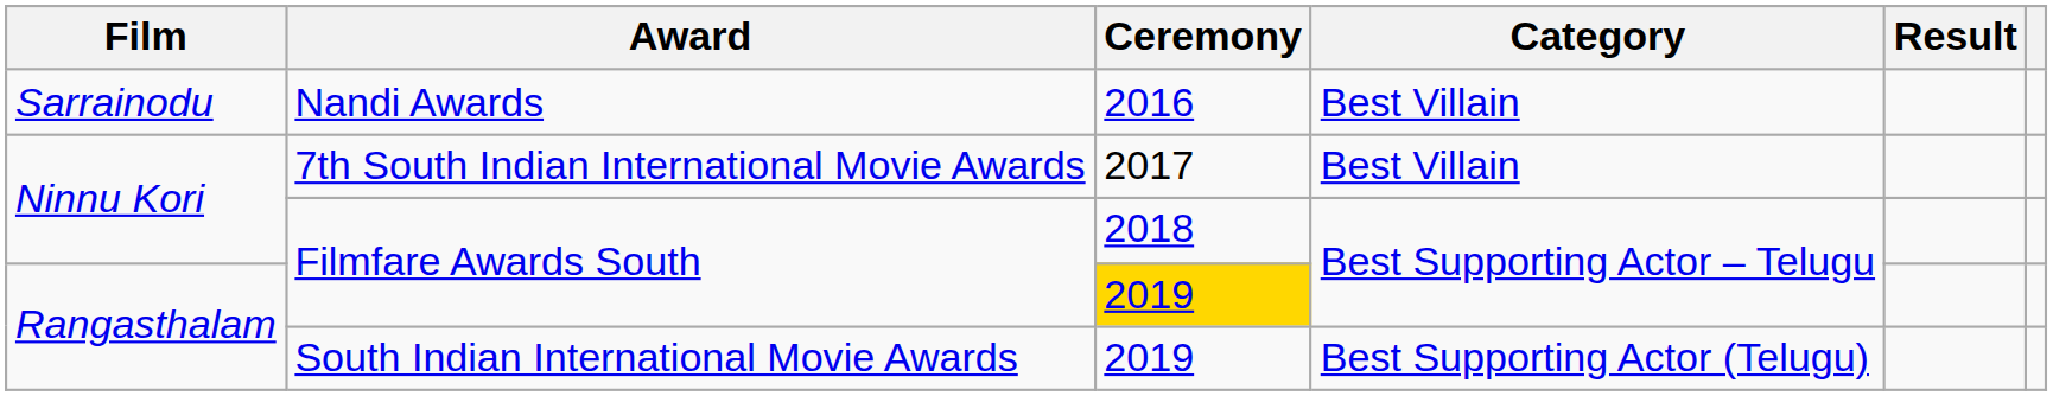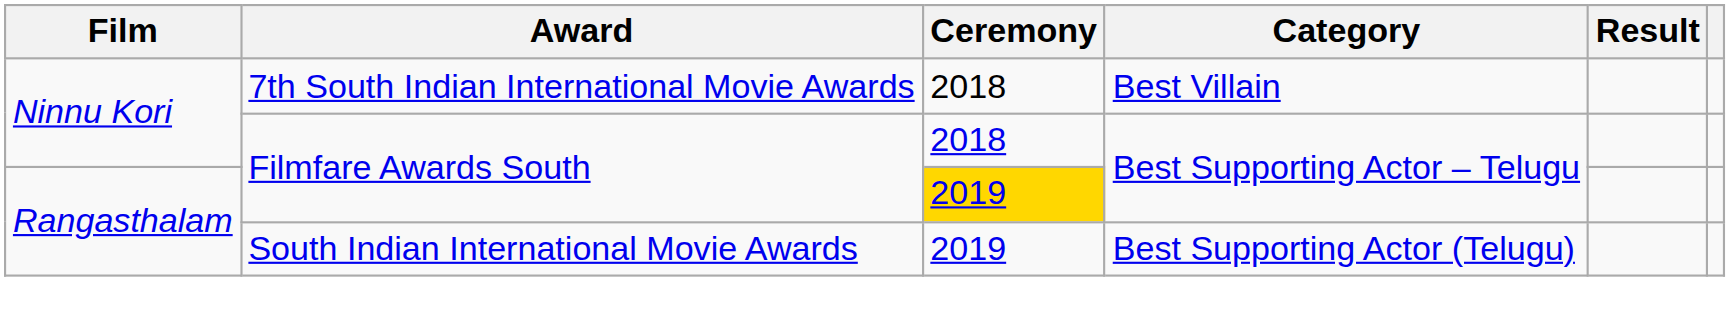 <table class="wikitable sortable plainrowheaders">
 <tr>
 <th scope="col">Film</th>
 <th scope="col">Award</th>
 <th scope="col">Ceremony</th>
 <th scope="col">Category</th>
 <th scope="col">Result</th>
 <th scope="col" class="unsortable"></th>
 </tr>
 <tr>
-<td><em><a href='#'>Sarrainodu</a></em></td>
-<td><a href='#'>Nandi Awards</a></td>
-<td><a href='#'>2016</a></td>
-<td><a href='#'>Best Villain</a></td>
-<td></td>
-<td></td>
-</tr>
-<tr>
 <td rowspan="2"><em><a href='#'>Ninnu Kori</a></em></td>
 <td><a href='#'>7th South Indian International Movie Awards</a></td>
-<td>2017</td>
+<td>2018</td>
 <td><a href='#'>Best Villain</a></td>
 <td></td>
 <td></td>
 </tr>
 <tr>
 <td rowspan="2"><a href='#'>Filmfare Awards South</a></td>
 <td><a href='#'>2018</a></td>
 <td rowspan="2"><a href='#'>Best Supporting Actor – Telugu</a></td>
 <td></td>
 <td></td>
 </tr>
 <tr>
 <td rowspan="2"><em><a href='#'>Rangasthalam</a></em></td>
 <td style="background: gold;"><a href='#'>2019</a></td>
 <td></td>
 <td></td>
 </tr>
 <tr>
 <td><a href='#'>South Indian International Movie Awards</a></td>
 <td><a href='#'>2019</a></td>
 <td><a href='#'>Best Supporting Actor (Telugu)</a></td>
 <td></td>
 <td></td>
 </tr>
 </table>
